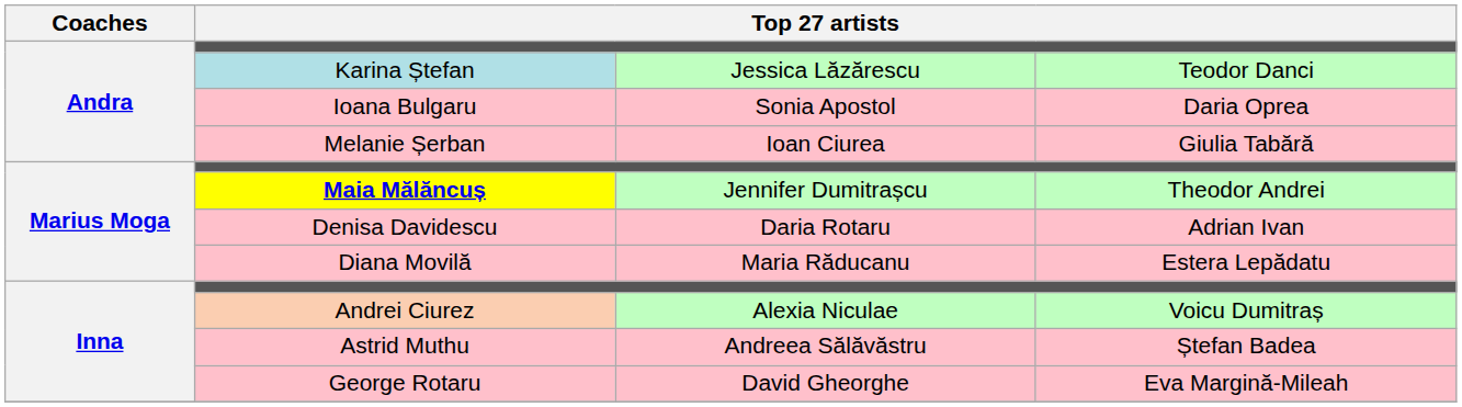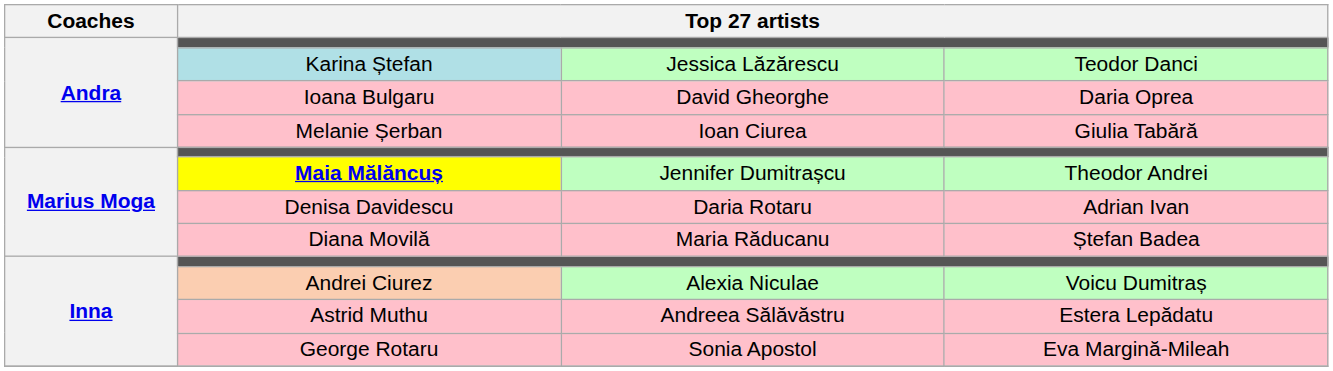 <table class="wikitable" style="text-align:center; width:80%;">
 <tr>
 <th scope="col" style="width:09%;">Coaches</th>
 <th scope="col" style="width:74%;" colspan="4">Top 27 artists</th>
 </tr>
 <tr>
 <th rowspan="4"><a href='#'>Andra</a></th>
 <td colspan="6" style="background:#555;"></td>
 </tr>
 <tr>
 <td style="background:#B0E0E6;" width="20%" width="14%">Karina Ștefan</td>
 <td style="background:#BFFFC0;" width="20%" width="14%">Jessica Lăzărescu</td>
 <td style="background:#BFFFC0;" width="20%" width="14%">Teodor Danci</td>
 </tr>
 <tr>
 <td style="background:pink;">Ioana Bulgaru</td>
-<td style="background:pink;">Sonia Apostol</td>
+<td style="background:pink;">David Gheorghe</td>
 <td style="background:pink;">Daria Oprea</td>
 </tr>
 <tr>
 <td style="background:pink;">Melanie Șerban</td>
 <td style="background:pink;">Ioan Ciurea</td>
 <td style="background:pink;">Giulia Tabără</td>
 </tr>
 <tr>
 <th rowspan="4"><a href='#'>Marius Moga</a></th>
 <td colspan="6" style="background:#555;"></td>
 </tr>
 <tr>
 <td style="background:yellow;"><strong><a href='#'>Maia Mălăncuș</a></strong></td>
 <td style="background:#BFFFC0;">Jennifer Dumitrașcu</td>
 <td style="background:#BFFFC0;">Theodor Andrei</td>
 </tr>
 <tr>
 <td style="background:pink;">Denisa Davidescu</td>
 <td style="background:pink;">Daria Rotaru</td>
 <td style="background:pink;">Adrian Ivan</td>
 </tr>
 <tr>
 <td style="background:pink;">Diana Movilă</td>
 <td style="background:pink;">Maria Răducanu</td>
-<td style="background:pink;">Estera Lepădatu</td>
+<td style="background:pink;">Ștefan Badea</td>
 </tr>
 <tr>
 <th rowspan="4"><a href='#'>Inna</a></th>
 <td colspan="6" style="background:#555;"></td>
 </tr>
 <tr>
 <td style="background:#FBCEB1;">Andrei Ciurez</td>
 <td style="background:#BFFFC0;">Alexia Niculae</td>
 <td style="background:#BFFFC0;">Voicu Dumitraș</td>
 </tr>
 <tr>
 <td style="background:pink;">Astrid Muthu</td>
 <td style="background:pink;">Andreea Sălăvăstru</td>
-<td style="background:pink;">Ștefan Badea</td>
+<td style="background:pink;">Estera Lepădatu</td>
 </tr>
 <tr>
 <td style="background:pink;">George Rotaru</td>
-<td style="background:pink;">David Gheorghe</td>
+<td style="background:pink;">Sonia Apostol</td>
 <td style="background:pink;">Eva Margină-Mileah</td>
 </tr>
 <tr>
 </tr>
 </table>
